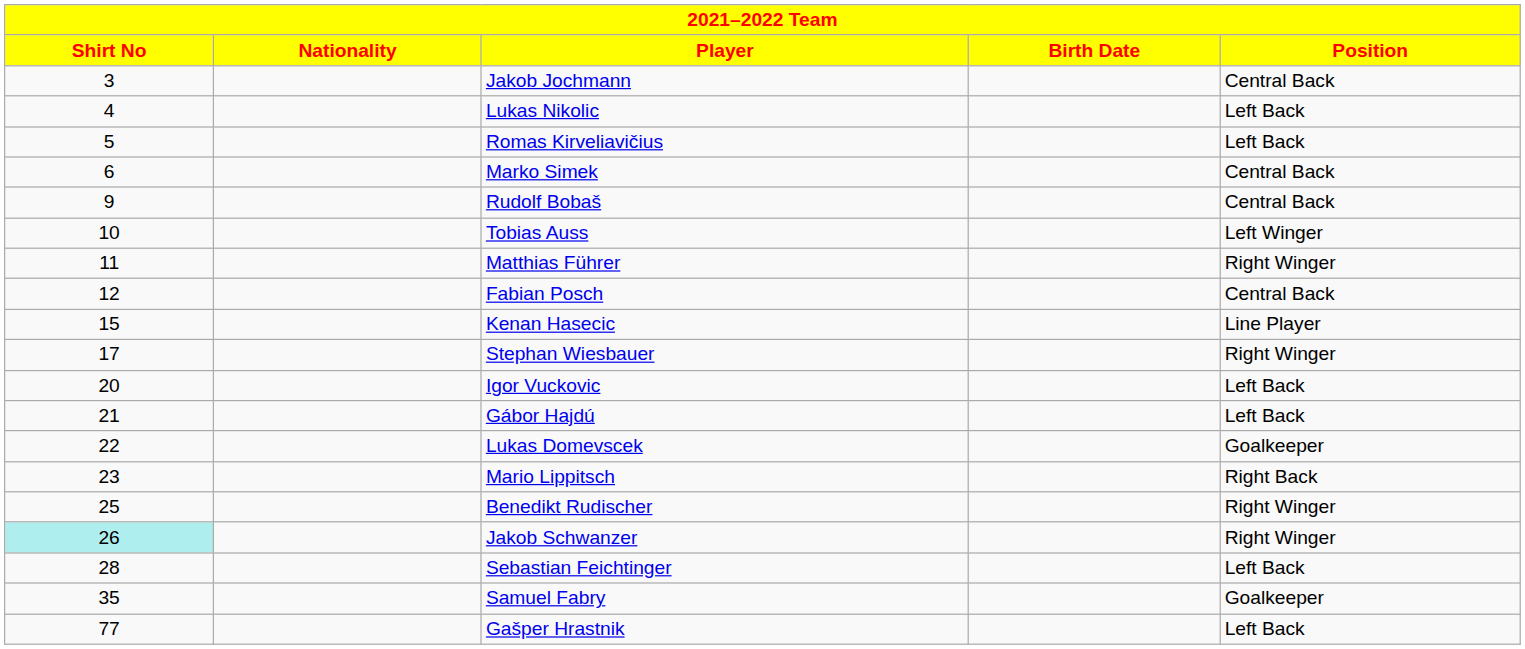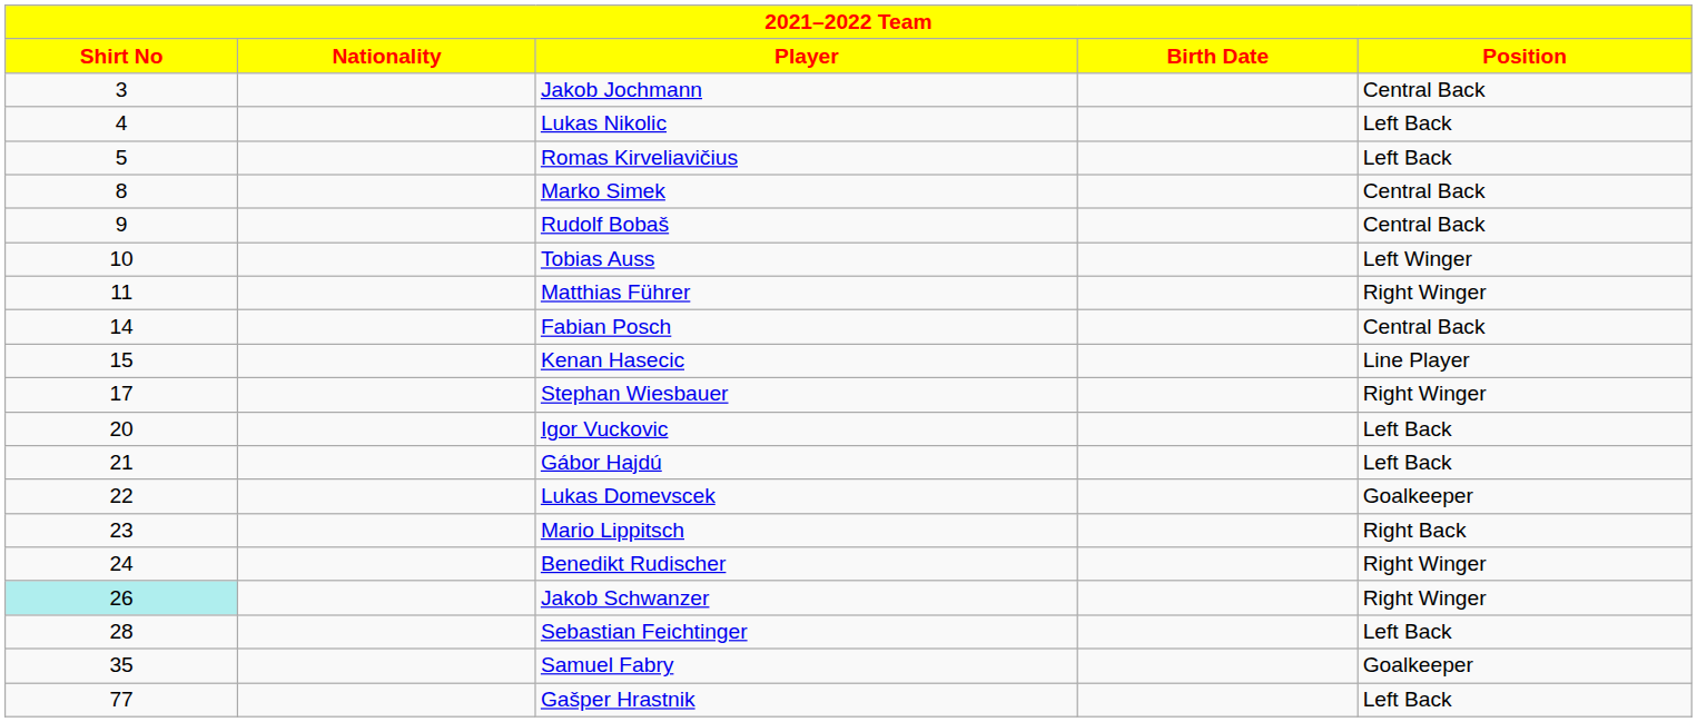 <table class="wikitable collapsible collapsed" style="width:100%;">
 <tr>
 <th colspan=5 style="background-color:#FFFF00;color:#FF0000;text-align:center;"><strong>2021–2022 Team</strong></th>
 </tr>
 <tr>
 <th style="color:#FF0000; background:#FFFF00">Shirt No</th>
 <th style="color:#FF0000; background:#FFFF00">Nationality</th>
 <th style="color:#FF0000; background:#FFFF00">Player</th>
 <th style="color:#FF0000; background:#FFFF00">Birth Date</th>
 <th style="color:#FF0000; background:#FFFF00">Position</th>
 </tr>
 <tr>
 <td align=center>3</td>
 <td></td>
 <td><a href='#'>Jakob Jochmann</a></td>
 <td></td>
 <td>Central Back</td>
 </tr>
 <tr>
 <td align=center>4</td>
 <td></td>
 <td><a href='#'>Lukas Nikolic</a></td>
 <td></td>
 <td>Left Back</td>
 </tr>
 <tr>
 <td align=center>5</td>
 <td></td>
 <td><a href='#'>Romas Kirveliavičius</a></td>
 <td></td>
 <td>Left Back</td>
 </tr>
 <tr>
-<td align=center>6</td>
+<td align=center>8</td>
 <td></td>
 <td><a href='#'>Marko Simek</a></td>
 <td></td>
 <td>Central Back</td>
 </tr>
 <tr>
 <td align=center>9</td>
 <td></td>
 <td><a href='#'>Rudolf Bobaš</a></td>
 <td></td>
 <td>Central Back</td>
 </tr>
 <tr>
 <td align=center>10</td>
 <td></td>
 <td><a href='#'>Tobias Auss</a></td>
 <td></td>
 <td>Left Winger</td>
 </tr>
 <tr>
 <td align=center>11</td>
 <td></td>
 <td><a href='#'>Matthias Führer</a></td>
 <td></td>
 <td>Right Winger</td>
 </tr>
 <tr>
-<td align=center>12</td>
+<td align=center>14</td>
 <td></td>
 <td><a href='#'>Fabian Posch</a></td>
 <td></td>
 <td>Central Back</td>
 </tr>
 <tr>
 <td align=center>15</td>
 <td></td>
 <td><a href='#'>Kenan Hasecic</a></td>
 <td></td>
 <td>Line Player</td>
 </tr>
 <tr>
 <td align=center>17</td>
 <td></td>
 <td><a href='#'>Stephan Wiesbauer</a></td>
 <td></td>
 <td>Right Winger</td>
 </tr>
 <tr>
 <td align=center>20</td>
 <td></td>
 <td><a href='#'>Igor Vuckovic</a></td>
 <td></td>
 <td>Left Back</td>
 </tr>
 <tr>
 <td align=center>21</td>
 <td></td>
 <td><a href='#'>Gábor Hajdú</a></td>
 <td></td>
 <td>Left Back</td>
 </tr>
 <tr>
 <td align=center>22</td>
 <td></td>
 <td><a href='#'>Lukas Domevscek</a></td>
 <td></td>
 <td>Goalkeeper</td>
 </tr>
 <tr>
 <td align=center>23</td>
 <td></td>
 <td><a href='#'>Mario Lippitsch</a></td>
 <td></td>
 <td>Right Back</td>
 </tr>
 <tr>
-<td align=center>25</td>
+<td align=center>24</td>
 <td></td>
 <td><a href='#'>Benedikt Rudischer</a></td>
 <td></td>
 <td>Right Winger</td>
 </tr>
 <tr>
 <td align=center style="background: paleturquoise;">26</td>
 <td></td>
 <td><a href='#'>Jakob Schwanzer</a></td>
 <td></td>
 <td>Right Winger</td>
 </tr>
 <tr>
 <td align=center>28</td>
 <td></td>
 <td><a href='#'>Sebastian Feichtinger</a></td>
 <td></td>
 <td>Left Back</td>
 </tr>
 <tr>
 <td align=center>35</td>
 <td></td>
 <td><a href='#'>Samuel Fabry</a></td>
 <td></td>
 <td>Goalkeeper</td>
 </tr>
 <tr>
 <td align=center>77</td>
 <td></td>
 <td><a href='#'>Gašper Hrastnik</a></td>
 <td></td>
 <td>Left Back</td>
 </tr>
 </table>
